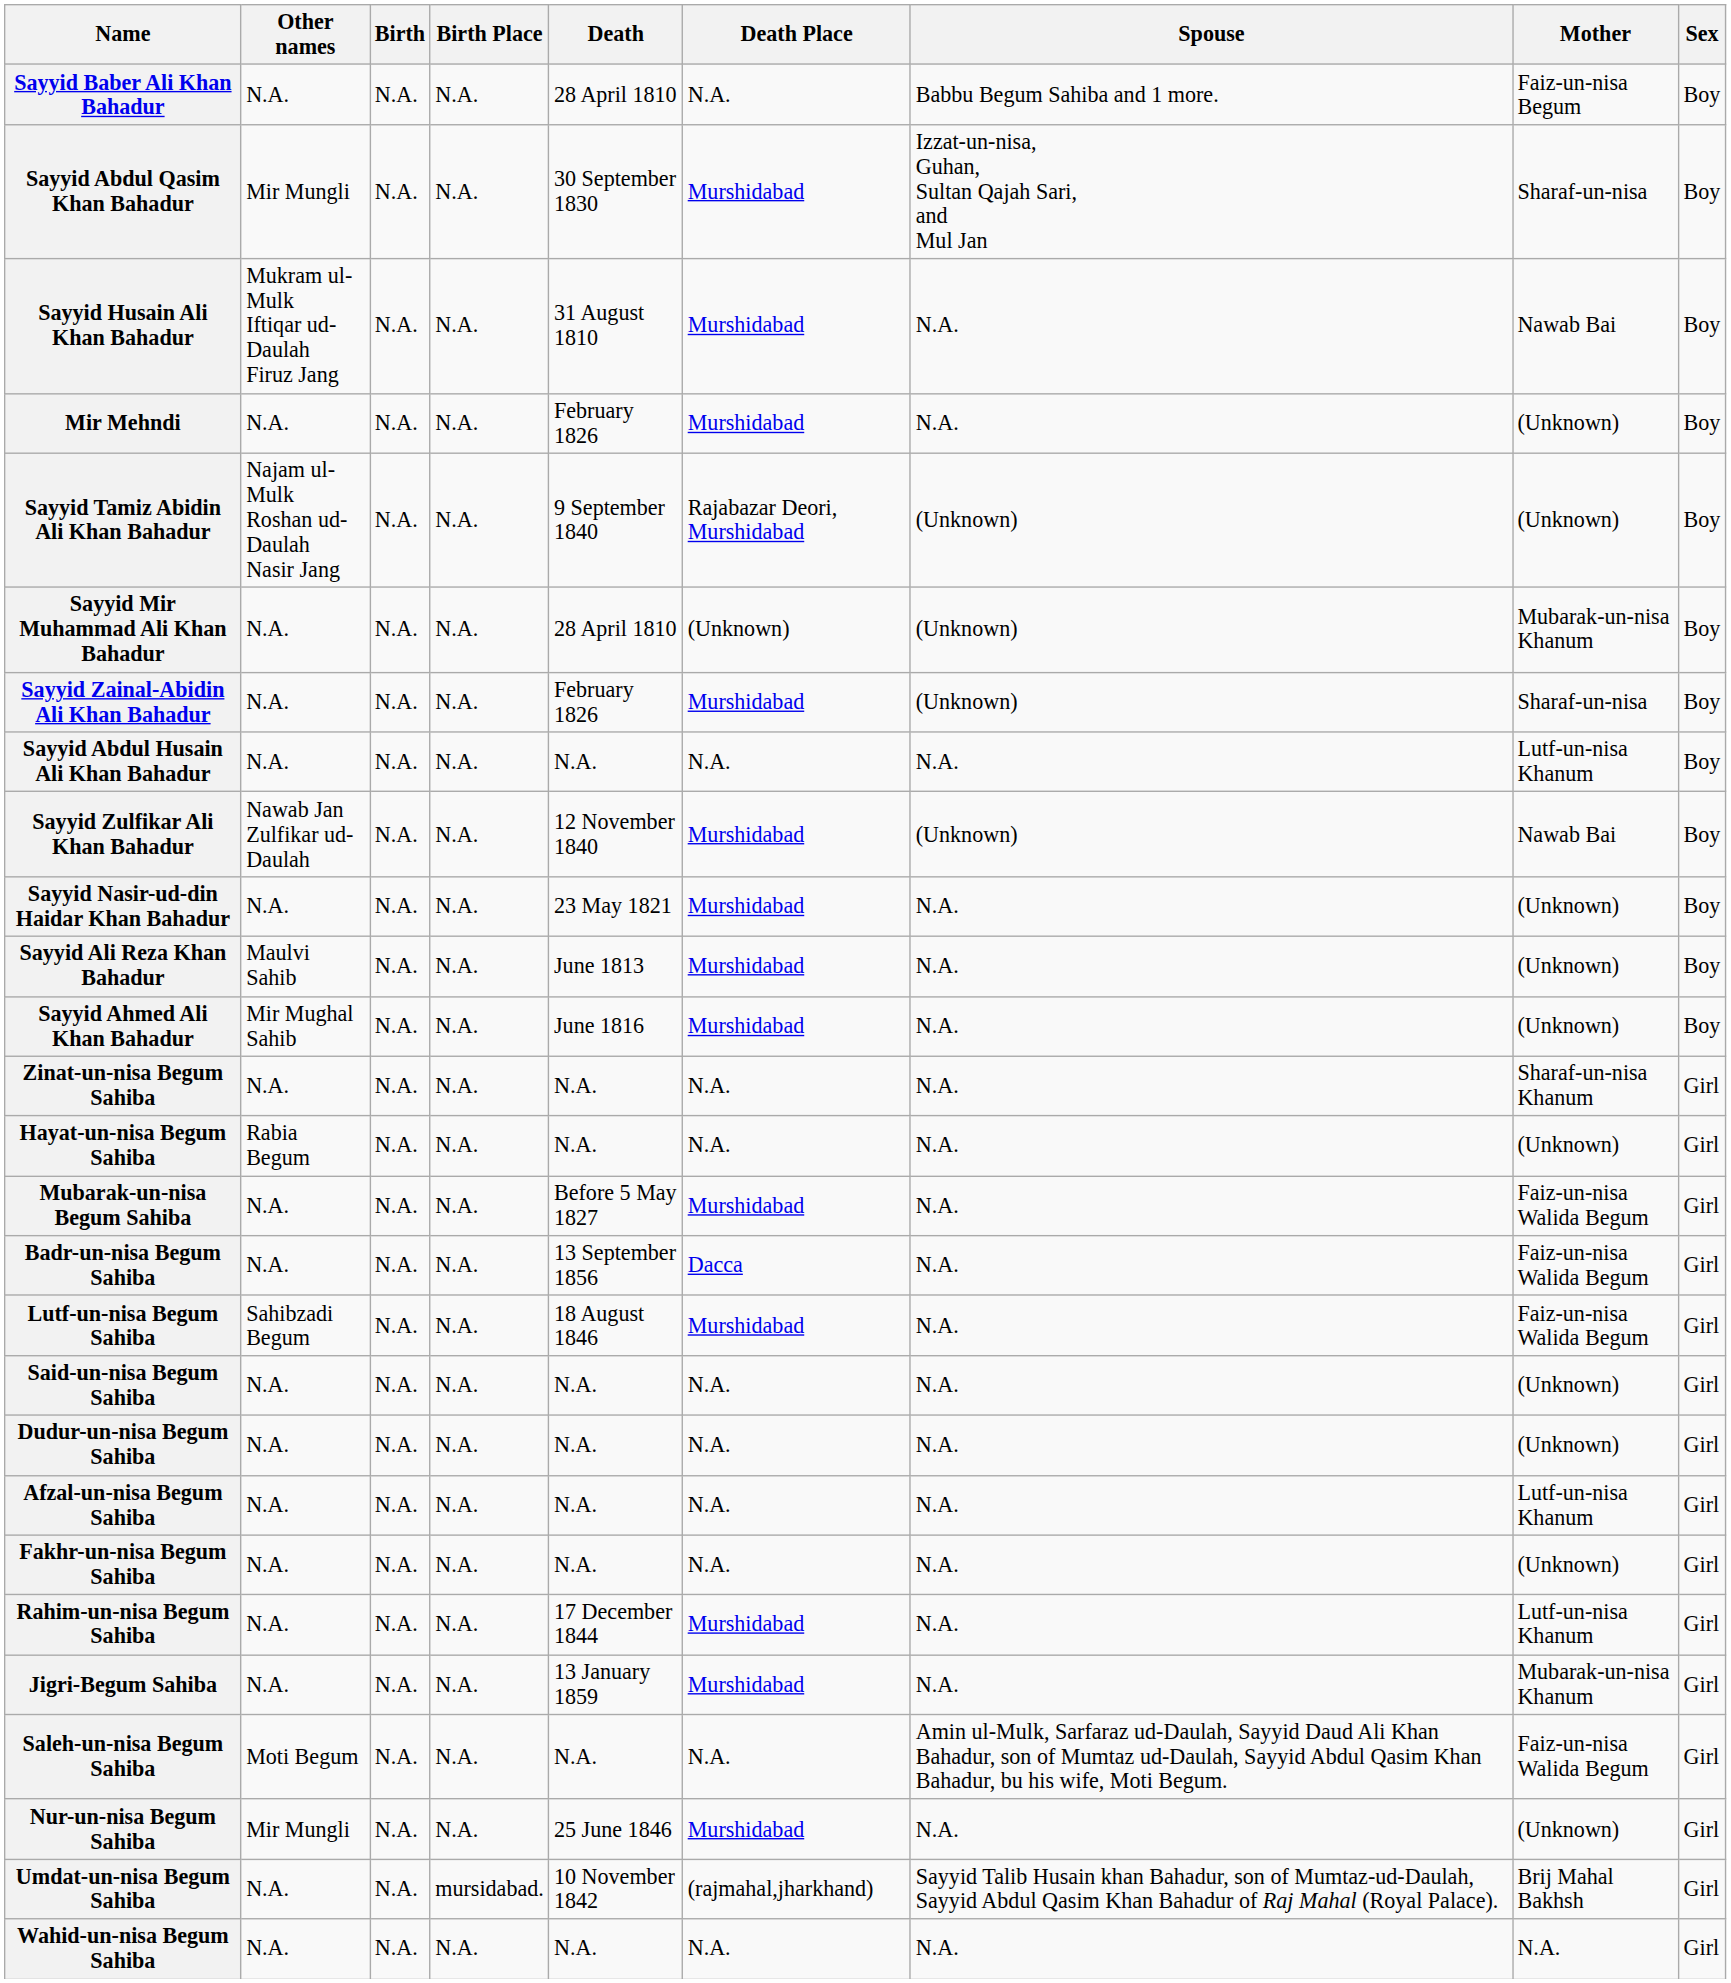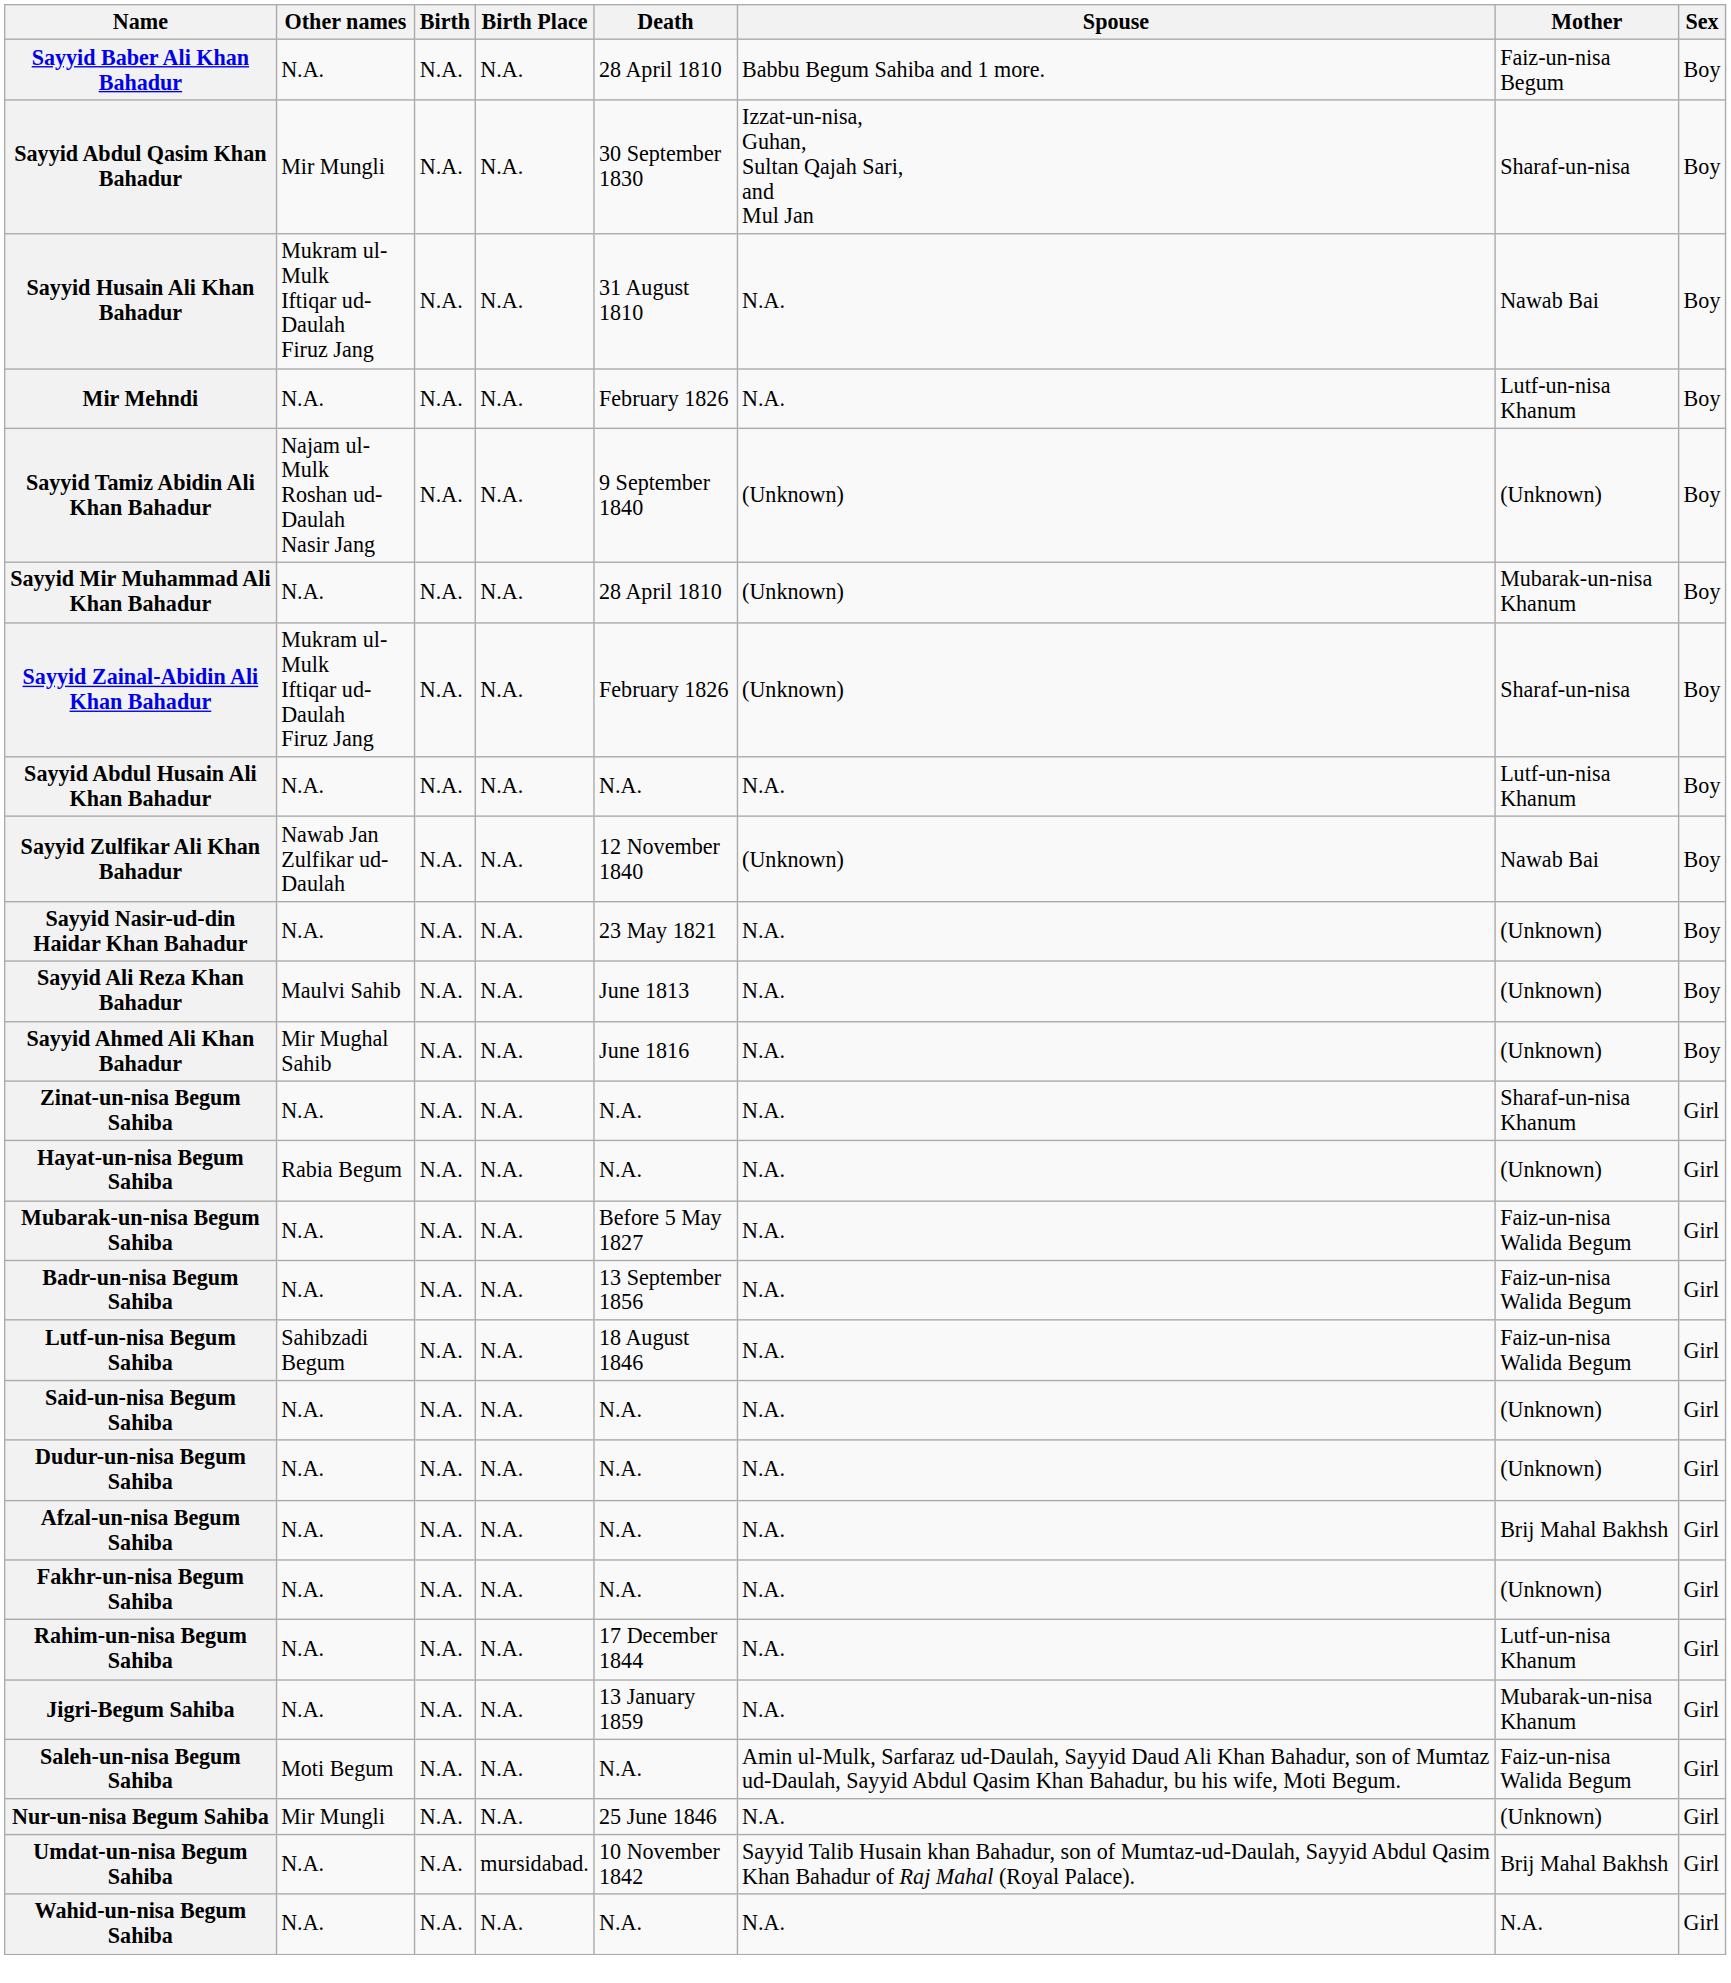 <table class="wikitable plainrowheaders">
 <tr>
 <th scope="col">Name</th>
 <th scope="col">Other names</th>
 <th scope="col">Birth</th>
 <th scope="col">Birth Place</th>
 <th scope="col">Death</th>
-<th scope="col">Death Place</th>
 <th scope="col">Spouse</th>
 <th scope="col">Mother</th>
 <th scope="col">Sex</th>
 </tr>
 <tr>
 <th scope="row"><a href='#'>Sayyid Baber Ali Khan Bahadur</a></th>
 <td>N.A.</td>
 <td>N.A.</td>
 <td>N.A.</td>
 <td>28 April 1810</td>
-<td>N.A.</td>
 <td>Babbu Begum Sahiba and 1 more.</td>
 <td>Faiz-un-nisa Begum</td>
 <td>Boy</td>
 </tr>
 <tr>
 <th scope="row">Sayyid Abdul Qasim Khan Bahadur</th>
 <td>Mir Mungli</td>
 <td>N.A.</td>
 <td>N.A.</td>
 <td>30 September 1830</td>
-<td><a href='#'>Murshidabad</a></td>
 <td>Izzat-un-nisa,<br>Guhan,<br>Sultan Qajah Sari, <br>and<br>Mul Jan</td>
 <td>Sharaf-un-nisa</td>
 <td>Boy</td>
 </tr>
 <tr>
 <th scope="row">Sayyid Husain Ali Khan Bahadur</th>
 <td>Mukram ul-Mulk<br>Iftiqar ud-Daulah<br>Firuz Jang</td>
 <td>N.A.</td>
 <td>N.A.</td>
 <td>31 August 1810</td>
-<td><a href='#'>Murshidabad</a></td>
 <td>N.A.</td>
 <td>Nawab Bai</td>
 <td>Boy</td>
 </tr>
 <tr>
 <th scope="row">Mir Mehndi</th>
 <td>N.A.</td>
 <td>N.A.</td>
 <td>N.A.</td>
 <td>February 1826</td>
-<td><a href='#'>Murshidabad</a></td>
 <td>N.A.</td>
-<td>(Unknown)</td>
+<td>Lutf-un-nisa Khanum</td>
 <td>Boy</td>
 </tr>
 <tr>
 <th scope="row">Sayyid Tamiz Abidin Ali Khan Bahadur</th>
 <td>Najam ul-Mulk<br>Roshan ud-Daulah<br>Nasir Jang</td>
 <td>N.A.</td>
 <td>N.A.</td>
 <td>9 September 1840</td>
-<td>Rajabazar Deori, <a href='#'>Murshidabad</a></td>
 <td>(Unknown)</td>
 <td>(Unknown)</td>
 <td>Boy</td>
 </tr>
 <tr>
 <th scope="row">Sayyid Mir Muhammad Ali Khan Bahadur</th>
 <td>N.A.</td>
 <td>N.A.</td>
 <td>N.A.</td>
 <td>28 April 1810</td>
 <td>(Unknown)</td>
-<td>(Unknown)</td>
 <td>Mubarak-un-nisa Khanum</td>
 <td>Boy</td>
 </tr>
 <tr>
 <th scope="row"><a href='#'>Sayyid Zainal-Abidin Ali Khan Bahadur</a></th>
-<td>N.A.</td>
+<td>Mukram ul-Mulk<br>Iftiqar ud-Daulah<br>Firuz Jang</td>
 <td>N.A.</td>
 <td>N.A.</td>
 <td>February 1826</td>
-<td><a href='#'>Murshidabad</a></td>
 <td>(Unknown)</td>
 <td>Sharaf-un-nisa</td>
 <td>Boy</td>
 </tr>
 <tr>
 <th scope="row">Sayyid Abdul Husain Ali Khan Bahadur</th>
-<td>N.A.</td>
 <td>N.A.</td>
 <td>N.A.</td>
 <td>N.A.</td>
 <td>N.A.</td>
 <td>N.A.</td>
 <td>Lutf-un-nisa Khanum</td>
 <td>Boy</td>
 </tr>
 <tr>
 <th scope="row">Sayyid Zulfikar Ali Khan Bahadur</th>
 <td>Nawab Jan<br>Zulfikar ud-Daulah</td>
 <td>N.A.</td>
 <td>N.A.</td>
 <td>12 November 1840</td>
-<td><a href='#'>Murshidabad</a></td>
 <td>(Unknown)</td>
 <td>Nawab Bai</td>
 <td>Boy</td>
 </tr>
 <tr>
 <th scope="row">Sayyid Nasir-ud-din Haidar Khan Bahadur</th>
 <td>N.A.</td>
 <td>N.A.</td>
 <td>N.A.</td>
 <td>23 May 1821</td>
-<td><a href='#'>Murshidabad</a></td>
 <td>N.A.</td>
 <td>(Unknown)</td>
 <td>Boy</td>
 </tr>
 <tr>
 <th scope="row">Sayyid Ali Reza Khan Bahadur</th>
 <td>Maulvi Sahib</td>
 <td>N.A.</td>
 <td>N.A.</td>
 <td>June 1813</td>
-<td><a href='#'>Murshidabad</a></td>
 <td>N.A.</td>
 <td>(Unknown)</td>
 <td>Boy</td>
 </tr>
 <tr>
 <th scope="row">Sayyid Ahmed Ali Khan Bahadur</th>
 <td>Mir Mughal Sahib</td>
 <td>N.A.</td>
 <td>N.A.</td>
 <td>June 1816</td>
-<td><a href='#'>Murshidabad</a></td>
 <td>N.A.</td>
 <td>(Unknown)</td>
 <td>Boy</td>
 </tr>
 <tr>
 <th scope="row">Zinat-un-nisa Begum Sahiba</th>
-<td>N.A.</td>
 <td>N.A.</td>
 <td>N.A.</td>
 <td>N.A.</td>
 <td>N.A.</td>
 <td>N.A.</td>
 <td>Sharaf-un-nisa Khanum</td>
 <td>Girl</td>
 </tr>
 <tr>
 <th scope="row">Hayat-un-nisa Begum Sahiba</th>
 <td>Rabia Begum</td>
 <td>N.A.</td>
 <td>N.A.</td>
 <td>N.A.</td>
 <td>N.A.</td>
-<td>N.A.</td>
 <td>(Unknown)</td>
 <td>Girl</td>
 </tr>
 <tr>
 <th scope="row">Mubarak-un-nisa Begum Sahiba</th>
 <td>N.A.</td>
 <td>N.A.</td>
 <td>N.A.</td>
 <td>Before 5 May 1827</td>
-<td><a href='#'>Murshidabad</a></td>
 <td>N.A.</td>
 <td>Faiz-un-nisa Walida Begum</td>
 <td>Girl</td>
 </tr>
 <tr>
 <th scope="row">Badr-un-nisa Begum Sahiba</th>
 <td>N.A.</td>
 <td>N.A.</td>
 <td>N.A.</td>
 <td>13 September 1856</td>
-<td><a href='#'>Dacca</a></td>
 <td>N.A.</td>
 <td>Faiz-un-nisa Walida Begum</td>
 <td>Girl</td>
 </tr>
 <tr>
 <th scope="row">Lutf-un-nisa Begum Sahiba</th>
 <td>Sahibzadi Begum</td>
 <td>N.A.</td>
 <td>N.A.</td>
 <td>18 August 1846</td>
-<td><a href='#'>Murshidabad</a></td>
 <td>N.A.</td>
 <td>Faiz-un-nisa Walida Begum</td>
 <td>Girl</td>
 </tr>
 <tr>
 <th scope="row">Said-un-nisa Begum Sahiba</th>
-<td>N.A.</td>
 <td>N.A.</td>
 <td>N.A.</td>
 <td>N.A.</td>
 <td>N.A.</td>
 <td>N.A.</td>
 <td>(Unknown)</td>
 <td>Girl</td>
 </tr>
 <tr>
 <th scope="row">Dudur-un-nisa Begum Sahiba</th>
 <td>N.A.</td>
 <td>N.A.</td>
 <td>N.A.</td>
 <td>N.A.</td>
 <td>N.A.</td>
-<td>N.A.</td>
 <td>(Unknown)</td>
 <td>Girl</td>
 </tr>
 <tr>
 <th scope="row">Afzal-un-nisa Begum Sahiba</th>
 <td>N.A.</td>
 <td>N.A.</td>
 <td>N.A.</td>
 <td>N.A.</td>
 <td>N.A.</td>
-<td>N.A.</td>
-<td>Lutf-un-nisa Khanum</td>
+<td>Brij Mahal Bakhsh</td>
 <td>Girl</td>
 </tr>
 <tr>
 <th scope="row">Fakhr-un-nisa Begum Sahiba</th>
-<td>N.A.</td>
 <td>N.A.</td>
 <td>N.A.</td>
 <td>N.A.</td>
 <td>N.A.</td>
 <td>N.A.</td>
 <td>(Unknown)</td>
 <td>Girl</td>
 </tr>
 <tr>
 <th scope="row">Rahim-un-nisa Begum Sahiba</th>
 <td>N.A.</td>
 <td>N.A.</td>
 <td>N.A.</td>
 <td>17 December 1844</td>
-<td><a href='#'>Murshidabad</a></td>
 <td>N.A.</td>
 <td>Lutf-un-nisa Khanum</td>
 <td>Girl</td>
 </tr>
 <tr>
 <th scope="row">Jigri-Begum Sahiba</th>
 <td>N.A.</td>
 <td>N.A.</td>
 <td>N.A.</td>
 <td>13 January 1859</td>
-<td><a href='#'>Murshidabad</a></td>
 <td>N.A.</td>
 <td>Mubarak-un-nisa Khanum</td>
 <td>Girl</td>
 </tr>
 <tr>
 <th scope="row">Saleh-un-nisa Begum Sahiba</th>
 <td>Moti Begum</td>
-<td>N.A.</td>
 <td>N.A.</td>
 <td>N.A.</td>
 <td>N.A.</td>
 <td>Amin ul-Mulk, Sarfaraz ud-Daulah, Sayyid Daud Ali Khan Bahadur, son of Mumtaz ud-Daulah, Sayyid Abdul Qasim Khan Bahadur, bu his wife, Moti Begum.</td>
 <td>Faiz-un-nisa Walida Begum</td>
 <td>Girl</td>
 </tr>
 <tr>
 <th scope="row">Nur-un-nisa Begum Sahiba</th>
 <td>Mir Mungli</td>
 <td>N.A.</td>
 <td>N.A.</td>
 <td>25 June 1846</td>
-<td><a href='#'>Murshidabad</a></td>
 <td>N.A.</td>
 <td>(Unknown)</td>
 <td>Girl</td>
 </tr>
 <tr>
 <th scope="row">Umdat-un-nisa Begum Sahiba</th>
 <td>N.A.</td>
 <td>N.A.</td>
 <td>mursidabad.</td>
 <td>10 November 1842</td>
-<td>(rajmahal,jharkhand)</td>
 <td>Sayyid Talib Husain khan Bahadur, son of Mumtaz-ud-Daulah, Sayyid Abdul Qasim Khan Bahadur of <em>Raj Mahal</em> (Royal Palace).</td>
 <td>Brij Mahal Bakhsh</td>
 <td>Girl</td>
 </tr>
 <tr>
 <th scope="row">Wahid-un-nisa Begum Sahiba</th>
 <td>N.A.</td>
 <td>N.A.</td>
 <td>N.A.</td>
 <td>N.A.</td>
 <td>N.A.</td>
 <td>N.A.</td>
-<td>N.A.</td>
 <td>Girl</td>
 </tr>
 </table>
